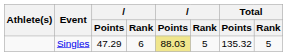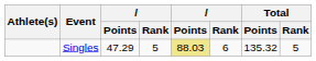 <table class="wikitable">
 <tr>
 <th rowspan="2">Athlete(s)</th>
 <th rowspan="2">Event</th>
 <th colspan="2">/</th>
 <th colspan="2">/</th>
 <th colspan="2">Total</th>
 </tr>
 <tr>
 <th>Points</th>
 <th>Rank</th>
 <th>Points</th>
 <th>Rank</th>
 <th>Points</th>
 <th>Rank</th>
 </tr>
 <tr>
 <td></td>
 <td><a href='#'>Singles</a></td>
 <td align="center">47.29</td>
+<td align="center">5</td>
+<td align="center" style="background: khaki;">88.03</td>
 <td align="center">6</td>
-<td align="center" style="background: khaki;">88.03</td>
-<td align="center">5</td>
 <td align="center">135.32</td>
 <td align="center">5</td>
 </tr>
 </table>
